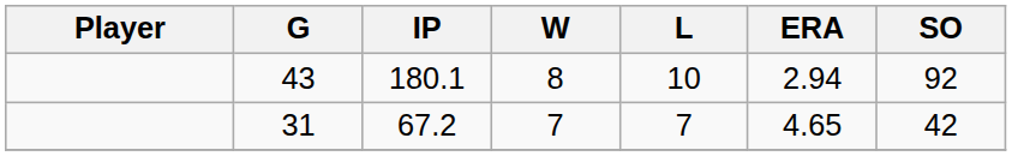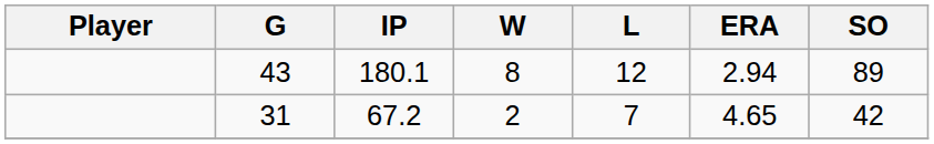 <table class="wikitable sortable">
 <tr>
 <th bgcolor="#DDDDFF" width="16%">Player</th>
 <th bgcolor="#DDDDFF" width="9%">G</th>
 <th bgcolor="#DDDDFF" width="9%">IP</th>
 <th bgcolor="#DDDDFF" width="9%">W</th>
 <th bgcolor="#DDDDFF" width="9%">L</th>
 <th bgcolor="#DDDDFF" width="9%">ERA</th>
 <th bgcolor="#DDDDFF" width="9%">SO</th>
 </tr>
 <tr align="center">
 <td></td>
 <td>43</td>
 <td>180.1</td>
 <td>8</td>
-<td>10</td>
+<td>12</td>
 <td>2.94</td>
-<td>92</td>
+<td>89</td>
 </tr>
 <tr align="center">
 <td></td>
 <td>31</td>
 <td>67.2</td>
-<td>7</td>
+<td>2</td>
 <td>7</td>
 <td>4.65</td>
 <td>42</td>
 </tr>
 <tr align="center">
 </tr>
 </table>
